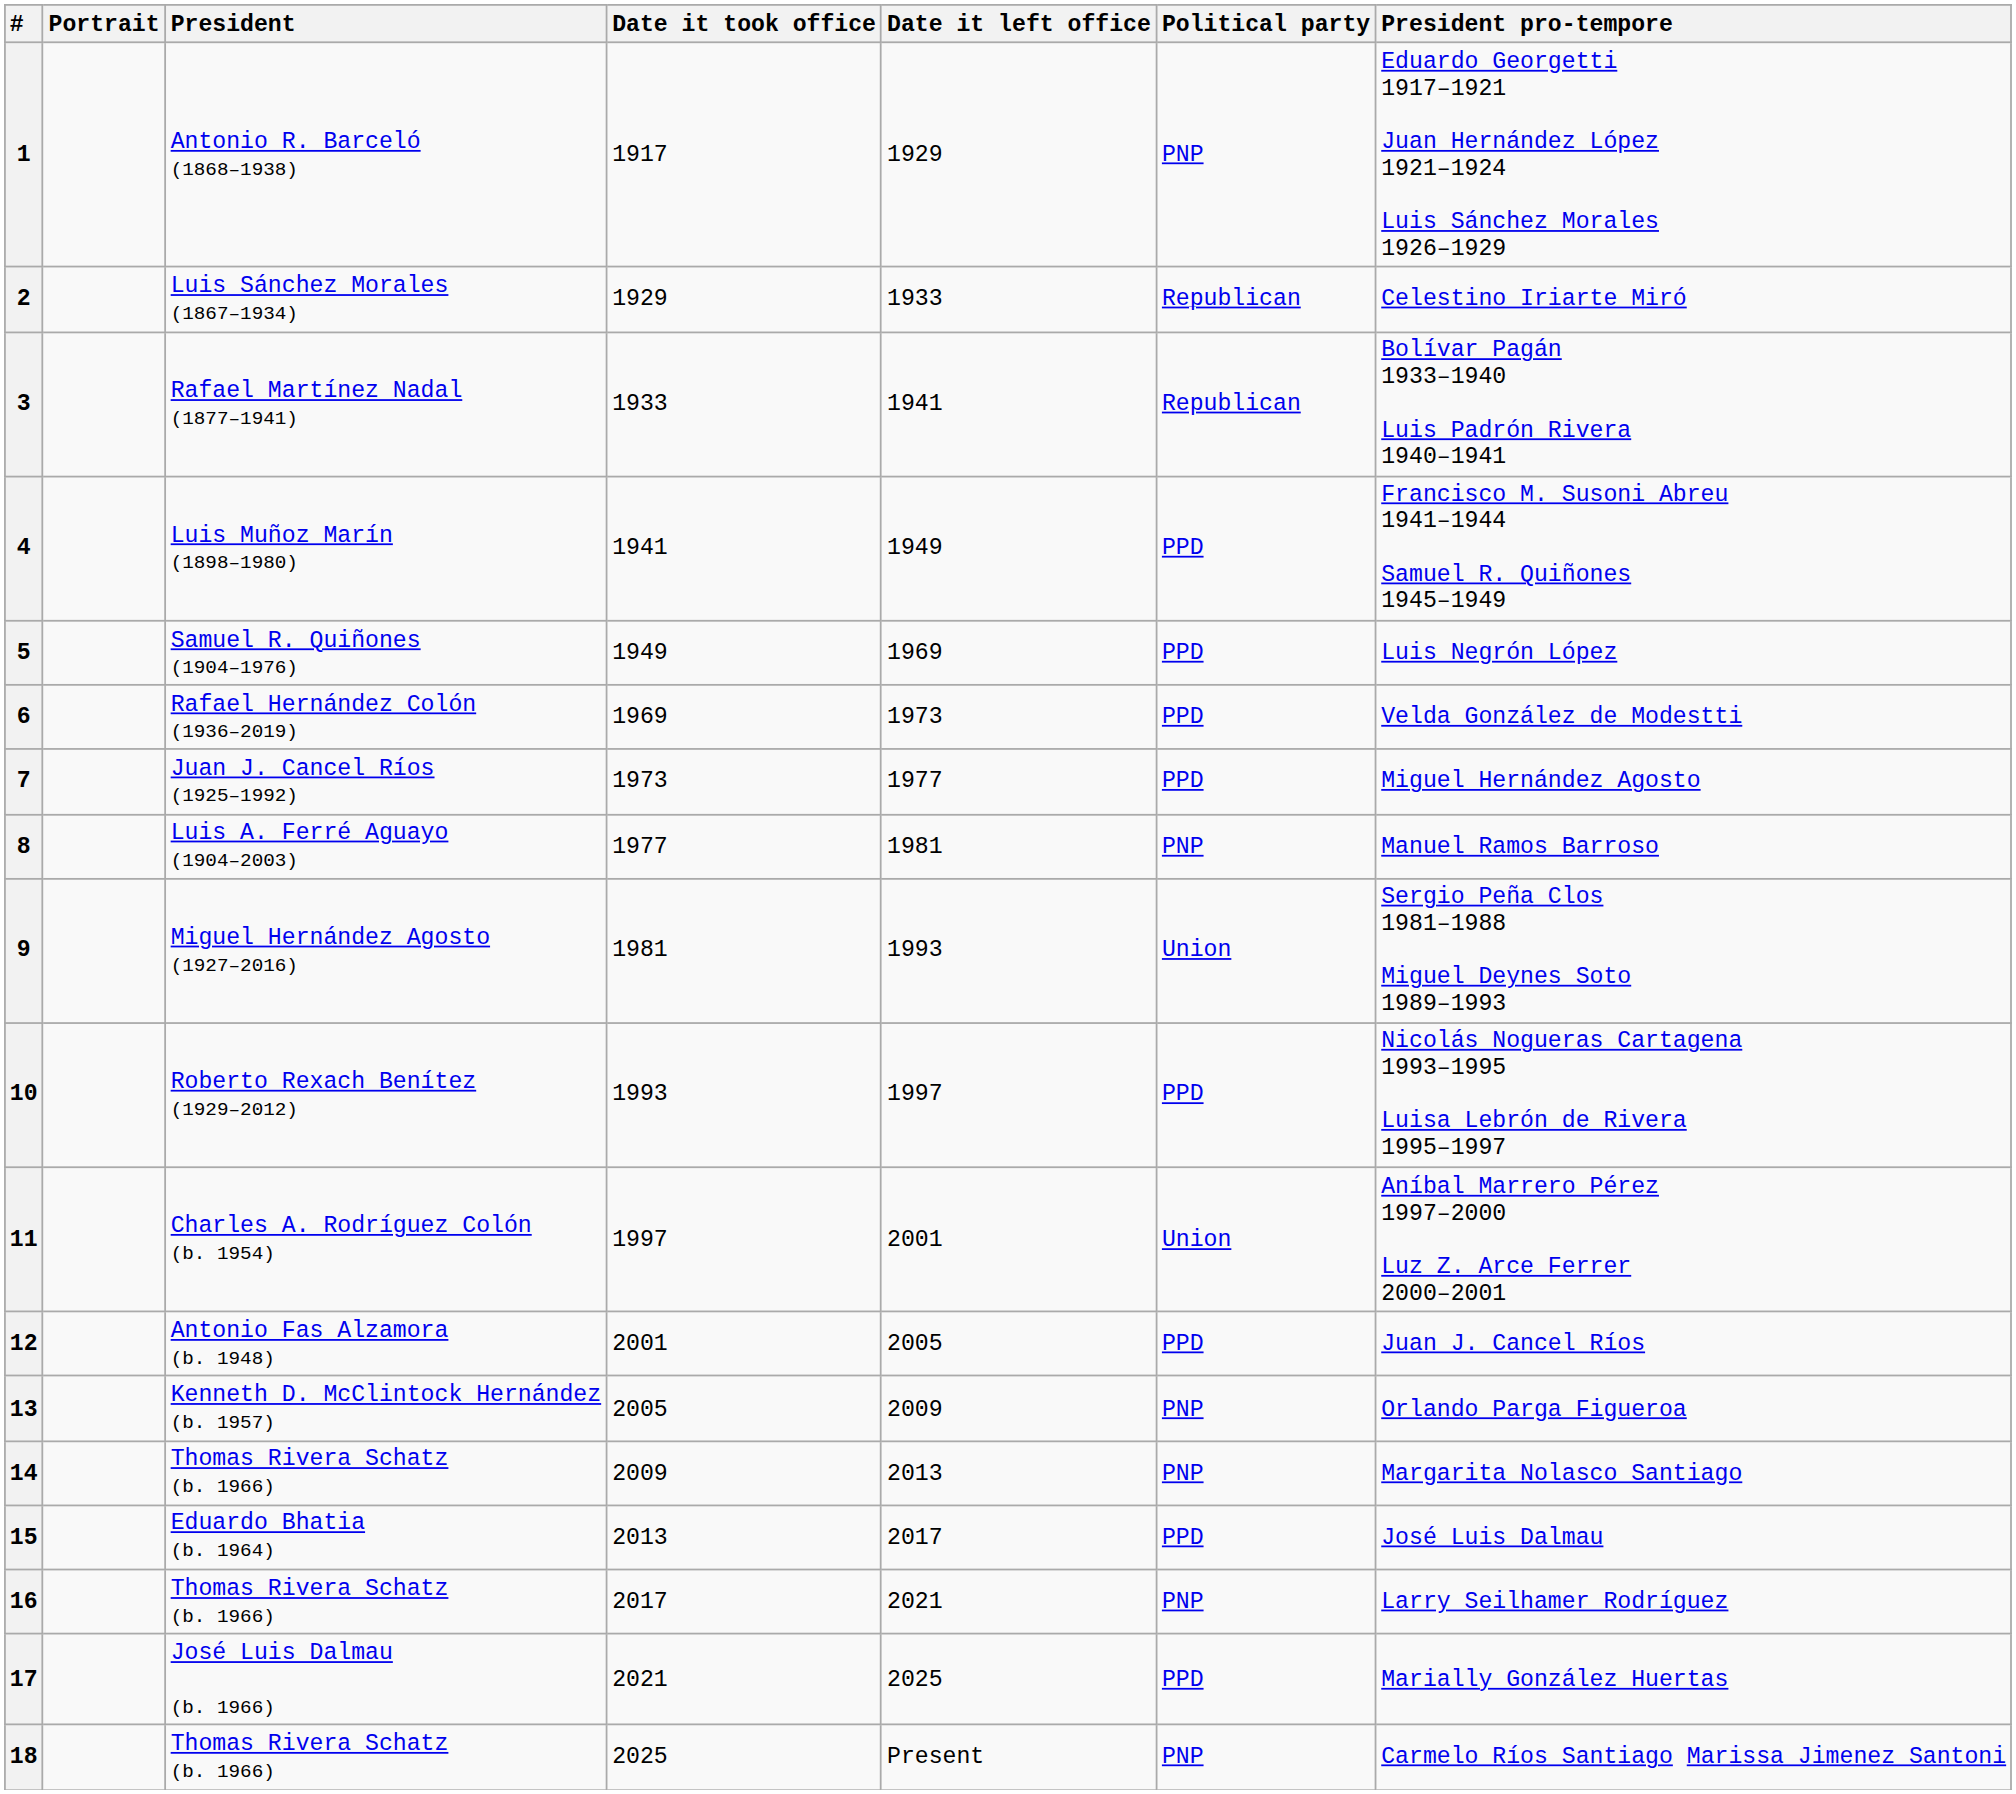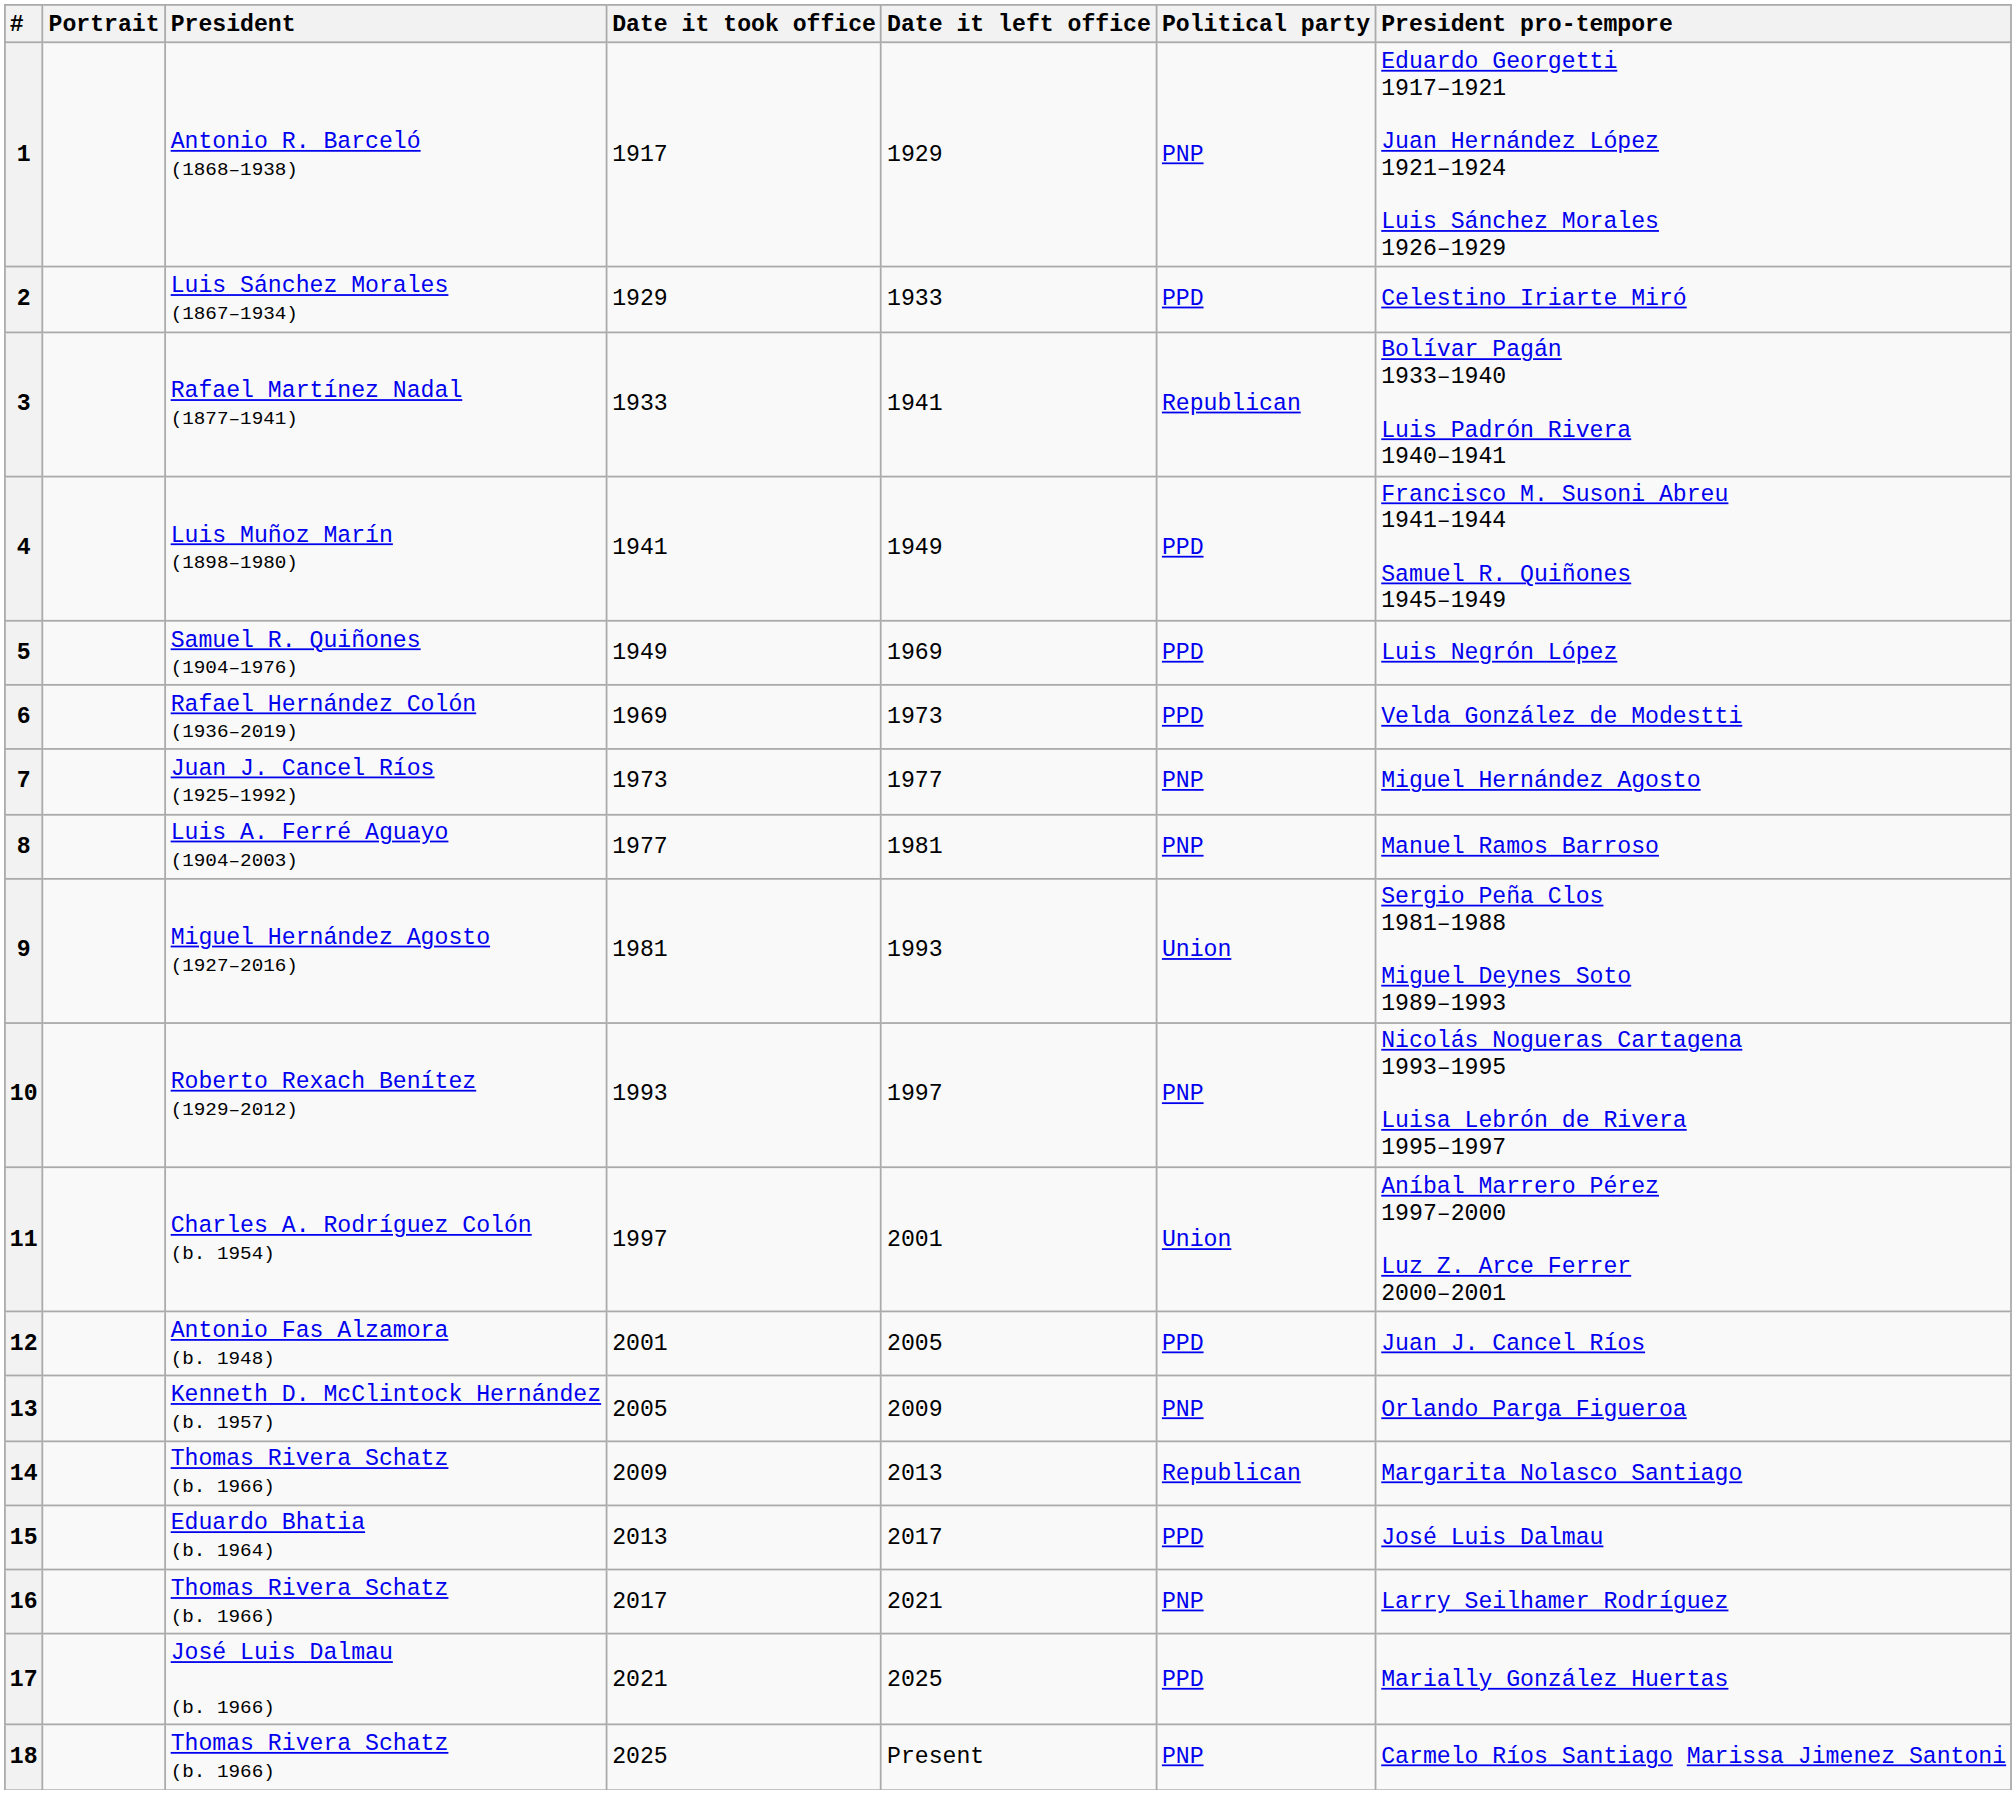 <table class="wikitable sortable" style="margin: 0 auto">
 <tr>
 <th style="text-align: left">#</th>
 <th style="text-align: left">Portrait</th>
 <th style="text-align: left">President</th>
 <th style="text-align: left">Date it took office</th>
 <th style="text-align: left">Date it left office</th>
 <th style="text-align: left">Political party</th>
 <th style="text-align: left">President pro-tempore</th>
 </tr>
 <tr>
 <th>1</th>
 <td></td>
 <td><a href='#'>Antonio R. Barceló</a> <br> <small> (1868–1938) </small></td>
 <td>1917</td>
 <td>1929</td>
 <td><a href='#'>PNP</a></td>
 <td><a href='#'>Eduardo Georgetti</a><br>1917–1921<br><br><a href='#'>Juan Hernández López</a><br>1921–1924<br><br><a href='#'>Luis Sánchez Morales</a><br>1926–1929</td>
 </tr>
 <tr>
 <th>2</th>
 <td></td>
 <td><a href='#'>Luis Sánchez Morales</a> <br> <small> (1867–1934) </small></td>
 <td>1929</td>
 <td>1933</td>
-<td><a href='#'>Republican</a></td>
+<td><a href='#'>PPD</a></td>
 <td><a href='#'>Celestino Iriarte Miró</a></td>
 </tr>
 <tr>
 <th>3</th>
 <td></td>
 <td><a href='#'>Rafael Martínez Nadal</a> <br> <small> (1877–1941) </small></td>
 <td>1933</td>
 <td>1941</td>
 <td><a href='#'>Republican</a></td>
 <td><a href='#'>Bolívar Pagán</a><br>1933–1940<br><br><a href='#'>Luis Padrón Rivera</a><br>1940–1941</td>
 </tr>
 <tr>
 <th>4</th>
 <td></td>
 <td><a href='#'>Luis Muñoz Marín</a> <br> <small> (1898–1980) </small></td>
 <td>1941</td>
 <td>1949</td>
 <td><a href='#'>PPD</a></td>
 <td><a href='#'>Francisco M. Susoni Abreu</a><br>1941–1944<br><br><a href='#'>Samuel R. Quiñones</a><br>1945–1949</td>
 </tr>
 <tr>
 <th>5</th>
 <td></td>
 <td><a href='#'>Samuel R. Quiñones</a> <br> <small> (1904–1976) </small></td>
 <td>1949</td>
 <td>1969</td>
 <td><a href='#'>PPD</a></td>
 <td><a href='#'>Luis Negrón López</a></td>
 </tr>
 <tr>
 <th>6</th>
 <td></td>
 <td><a href='#'>Rafael Hernández Colón</a> <br> <small> (1936–2019) </small></td>
 <td>1969</td>
 <td>1973</td>
 <td><a href='#'>PPD</a></td>
 <td><a href='#'>Velda González de Modestti</a></td>
 </tr>
 <tr>
 <th>7</th>
 <td></td>
 <td><a href='#'>Juan J. Cancel Ríos</a> <br> <small> (1925–1992) </small></td>
 <td>1973</td>
 <td>1977</td>
-<td><a href='#'>PPD</a></td>
+<td><a href='#'>PNP</a></td>
 <td><a href='#'>Miguel Hernández Agosto</a></td>
 </tr>
 <tr>
 <th>8</th>
 <td></td>
 <td><a href='#'>Luis A. Ferré Aguayo</a> <br> <small> (1904–2003) </small></td>
 <td>1977</td>
 <td>1981</td>
 <td><a href='#'>PNP</a></td>
 <td><a href='#'>Manuel Ramos Barroso</a></td>
 </tr>
 <tr>
 <th>9</th>
 <td></td>
 <td><a href='#'>Miguel Hernández Agosto</a> <br> <small> (1927–2016) </small></td>
 <td>1981</td>
 <td>1993</td>
 <td><a href='#'>Union</a></td>
 <td><a href='#'>Sergio Peña Clos</a><br>1981–1988<br><br><a href='#'>Miguel Deynes Soto</a><br>1989–1993</td>
 </tr>
 <tr>
 <th>10</th>
 <td></td>
 <td><a href='#'>Roberto Rexach Benítez</a> <br> <small> (1929–2012) </small></td>
 <td>1993</td>
 <td>1997</td>
-<td><a href='#'>PPD</a></td>
+<td><a href='#'>PNP</a></td>
 <td><a href='#'>Nicolás Nogueras Cartagena</a><br>1993–1995<br><br><a href='#'>Luisa Lebrón de Rivera</a><br>1995–1997</td>
 </tr>
 <tr>
 <th>11</th>
 <td></td>
 <td><a href='#'>Charles A. Rodríguez Colón</a> <br> <small> (b. 1954) </small></td>
 <td>1997</td>
 <td>2001</td>
 <td><a href='#'>Union</a></td>
 <td><a href='#'>Aníbal Marrero Pérez</a><br>1997–2000<br><br><a href='#'>Luz Z. Arce Ferrer</a><br>2000–2001</td>
 </tr>
 <tr>
 <th>12</th>
 <td></td>
 <td><a href='#'>Antonio Fas Alzamora</a> <br> <small> (b. 1948) </small></td>
 <td>2001</td>
 <td>2005</td>
 <td><a href='#'>PPD</a></td>
 <td><a href='#'>Juan J. Cancel Ríos</a></td>
 </tr>
 <tr>
 <th>13</th>
 <td></td>
 <td><a href='#'>Kenneth D. McClintock Hernández</a> <br> <small> (b. 1957) </small></td>
 <td>2005</td>
 <td>2009</td>
 <td><a href='#'>PNP</a></td>
 <td><a href='#'>Orlando Parga Figueroa</a></td>
 </tr>
 <tr>
 <th>14</th>
 <td></td>
 <td><a href='#'>Thomas Rivera Schatz</a> <br> <small> (b. 1966) </small></td>
 <td>2009</td>
 <td>2013</td>
-<td><a href='#'>PNP</a></td>
+<td><a href='#'>Republican</a></td>
 <td><a href='#'>Margarita Nolasco Santiago</a></td>
 </tr>
 <tr>
 <th>15</th>
 <td></td>
 <td><a href='#'>Eduardo Bhatia</a> <br> <small> (b. 1964) </small></td>
 <td>2013</td>
 <td>2017</td>
 <td><a href='#'>PPD</a></td>
 <td><a href='#'>José Luis Dalmau</a></td>
 </tr>
 <tr>
 <th>16</th>
 <td></td>
 <td><a href='#'>Thomas Rivera Schatz</a> <br> <small> (b. 1966) </small></td>
 <td>2017</td>
 <td>2021</td>
 <td><a href='#'>PNP</a></td>
 <td><a href='#'>Larry Seilhamer Rodríguez</a></td>
 </tr>
 <tr>
 <th>17</th>
 <td></td>
 <td><a href='#'>José Luis Dalmau</a> <br><br><small> (b. 1966) </small></td>
 <td>2021</td>
 <td>2025</td>
 <td><a href='#'>PPD</a></td>
 <td><a href='#'>Marially González Huertas</a></td>
 </tr>
 <tr>
 <th>18</th>
 <td></td>
 <td><a href='#'>Thomas Rivera Schatz</a> <br> <small> (b. 1966) </small></td>
 <td>2025</td>
 <td>Present</td>
 <td><a href='#'>PNP</a></td>
 <td><a href='#'>Carmelo Ríos Santiago</a> <a href='#'>Marissa Jimenez Santoni</a></td>
 </tr>
 </table>
